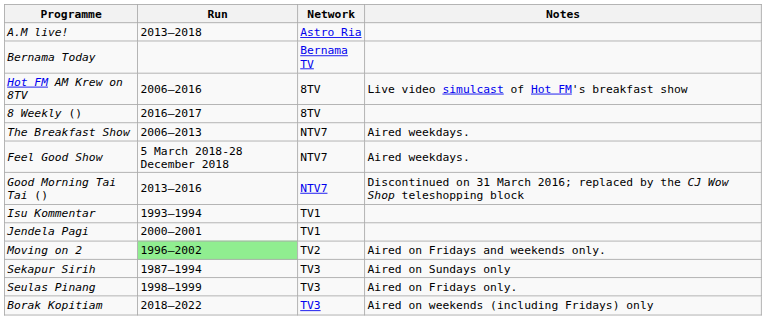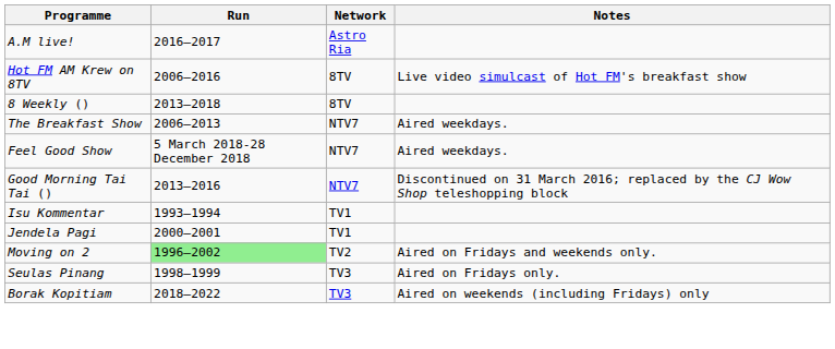 <table class="wikitable">
 <tr>
 <th>Programme</th>
 <th>Run</th>
 <th>Network</th>
 <th>Notes</th>
 </tr>
 <tr>
 <td><em>A.M live!</em></td>
-<td>2013–2018</td>
+<td>2016–2017</td>
 <td><a href='#'>Astro Ria</a></td>
-<td></td>
-</tr>
-<tr>
-<td><em>Bernama Today</em></td>
-<td></td>
-<td><a href='#'>Bernama TV</a></td>
 <td></td>
 </tr>
 <tr>
 <td><em><a href='#'>Hot FM</a> AM Krew on 8TV</em></td>
 <td>2006–2016</td>
 <td>8TV</td>
 <td>Live video <a href='#'>simulcast</a> of <a href='#'>Hot FM</a>'s breakfast show</td>
 </tr>
 <tr>
 <td><em>8 Weekly</em> ()</td>
-<td>2016–2017</td>
+<td>2013–2018</td>
 <td>8TV</td>
 <td></td>
 </tr>
 <tr>
 <td><em>The Breakfast Show</em></td>
 <td>2006–2013</td>
 <td>NTV7</td>
 <td>Aired weekdays.</td>
 </tr>
 <tr>
 <td><em>Feel Good Show</em></td>
 <td>5 March 2018-28 December 2018</td>
 <td>NTV7</td>
 <td>Aired weekdays.</td>
 </tr>
 <tr>
 <td><em>Good Morning Tai Tai</em> ()</td>
 <td>2013–2016</td>
 <td><a href='#'>NTV7</a></td>
 <td>Discontinued on 31 March 2016; replaced by the <em>CJ Wow Shop</em> teleshopping block</td>
 </tr>
 <tr>
 <td><em>Isu Kommentar</em></td>
 <td>1993–1994</td>
 <td>TV1</td>
 <td></td>
 </tr>
 <tr>
 <td><em>Jendela Pagi</em></td>
 <td>2000–2001</td>
 <td>TV1</td>
 <td></td>
 </tr>
 <tr>
 <td><em>Moving on 2</em></td>
 <td style="background: lightgreen;">1996–2002</td>
 <td>TV2</td>
 <td>Aired on Fridays and weekends only.</td>
 </tr>
 <tr>
-<td><em>Sekapur Sirih</em></td>
-<td>1987–1994</td>
-<td>TV3</td>
-<td>Aired on Sundays only</td>
-</tr>
-<tr>
 <td><em>Seulas Pinang</em></td>
 <td>1998–1999</td>
 <td>TV3</td>
 <td>Aired on Fridays only.</td>
 </tr>
 <tr>
 <td><em>Borak Kopitiam</em></td>
 <td>2018–2022</td>
 <td><a href='#'>TV3</a></td>
 <td>Aired on weekends (including Fridays) only</td>
 </tr>
 </table>
